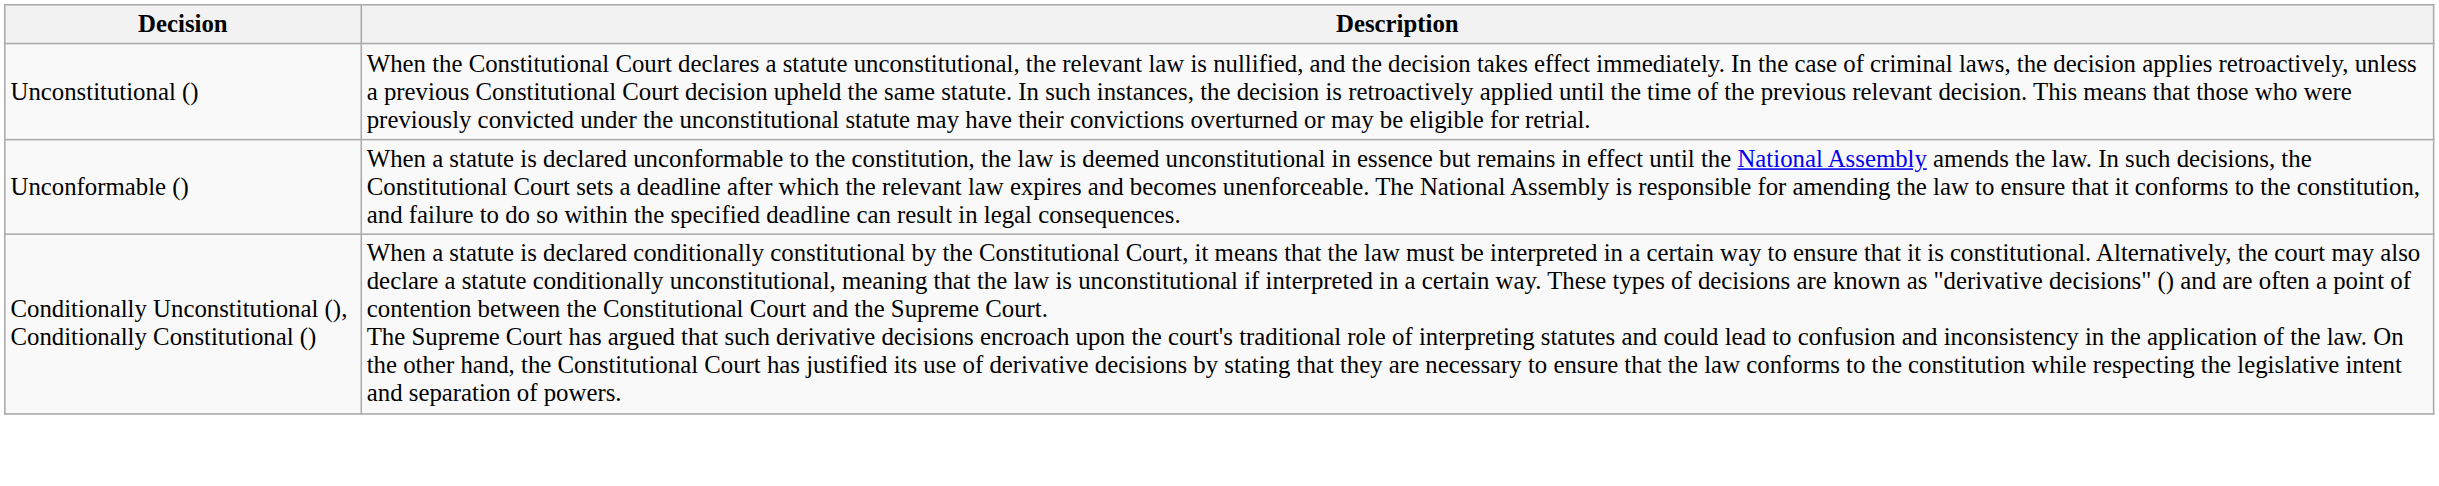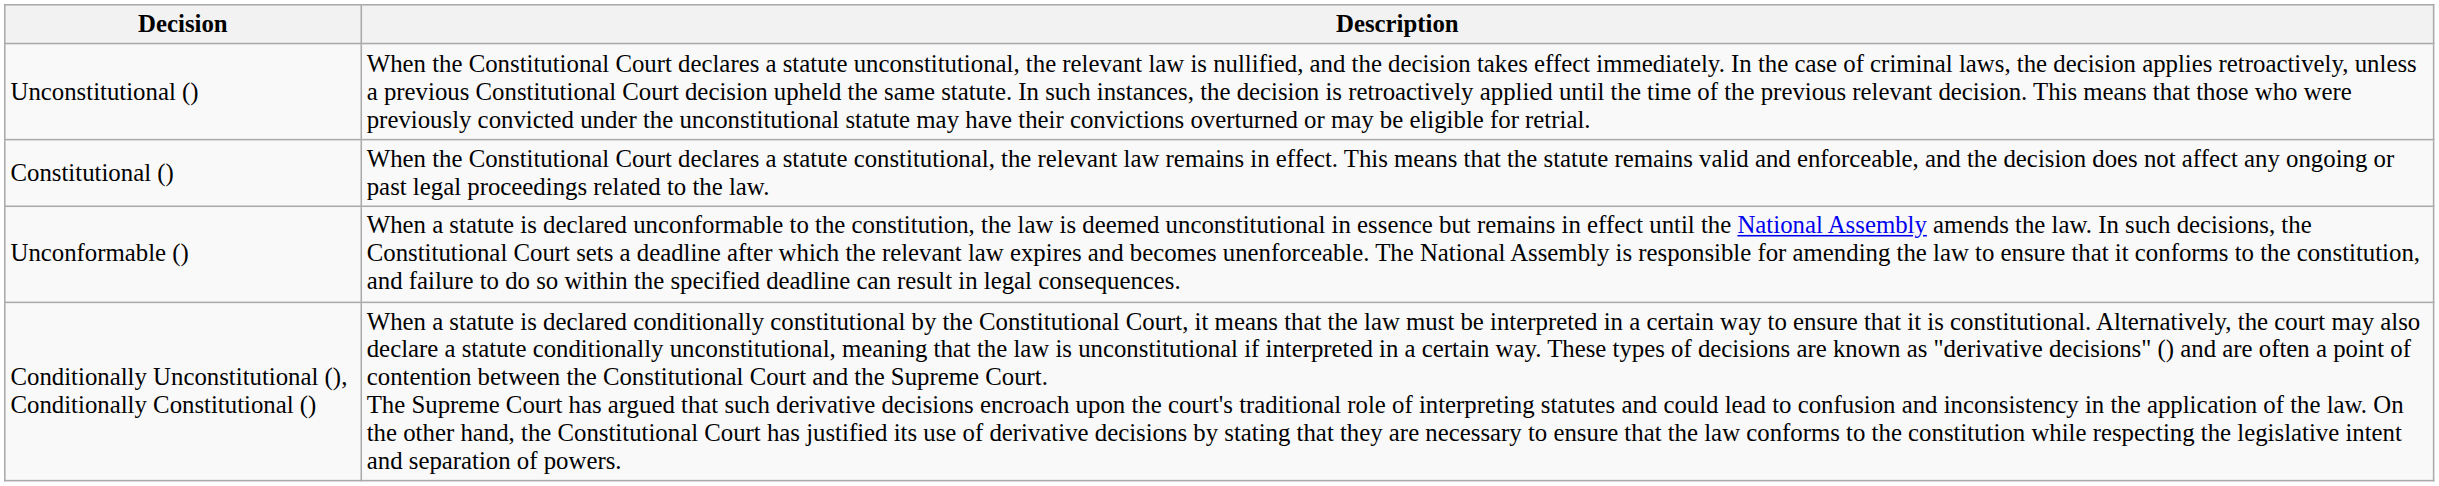 <table class="wikitable">
 <tr>
 <th>Decision</th>
 <th>Description</th>
 </tr>
 <tr>
 <td>Unconstitutional ()</td>
 <td>When the Constitutional Court declares a statute unconstitutional, the relevant law is nullified, and the decision takes effect immediately. In the case of criminal laws, the decision applies retroactively, unless a previous Constitutional Court decision upheld the same statute. In such instances, the decision is retroactively applied until the time of the previous relevant decision. This means that those who were previously convicted under the unconstitutional statute may have their convictions overturned or may be eligible for retrial.</td>
 </tr>
 <tr>
+<td>Constitutional ()</td>
+<td>When the Constitutional Court declares a statute constitutional, the relevant law remains in effect. This means that the statute remains valid and enforceable, and the decision does not affect any ongoing or past legal proceedings related to the law.</td>
+</tr>
+<tr>
 <td>Unconformable ()</td>
 <td>When a statute is declared unconformable to the constitution, the law is deemed unconstitutional in essence but remains in effect until the <a href='#'>National Assembly</a> amends the law. In such decisions, the Constitutional Court sets a deadline after which the relevant law expires and becomes unenforceable. The National Assembly is responsible for amending the law to ensure that it conforms to the constitution, and failure to do so within the specified deadline can result in legal consequences.</td>
 </tr>
 <tr>
 <td>Conditionally Unconstitutional (), Conditionally Constitutional ()</td>
 <td>When a statute is declared conditionally constitutional by the Constitutional Court, it means that the law must be interpreted in a certain way to ensure that it is constitutional. Alternatively, the court may also declare a statute conditionally unconstitutional, meaning that the law is unconstitutional if interpreted in a certain way. These types of decisions are known as "derivative decisions" () and are often a point of contention between the Constitutional Court and the Supreme Court.<br>The Supreme Court has argued that such derivative decisions encroach upon the court's traditional role of interpreting statutes and could lead to confusion and inconsistency in the application of the law. On the other hand, the Constitutional Court has justified its use of derivative decisions by stating that they are necessary to ensure that the law conforms to the constitution while respecting the legislative intent and separation of powers.</td>
 </tr>
 </table>
